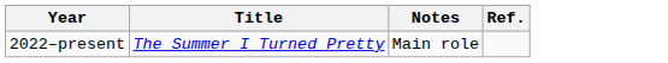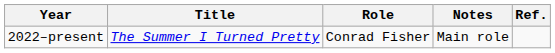 <table class="wikitable">
 <tr>
 <th>Year</th>
 <th>Title</th>
+<th>Role</th>
 <th class="unsortable">Notes</th>
 <th>Ref.</th>
 </tr>
 <tr>
 <td>2022–present</td>
 <td><em><a href='#'>The Summer I Turned Pretty</a></em></td>
+<td>Conrad Fisher</td>
 <td>Main role</td>
 <td></td>
 </tr>
 </table>
